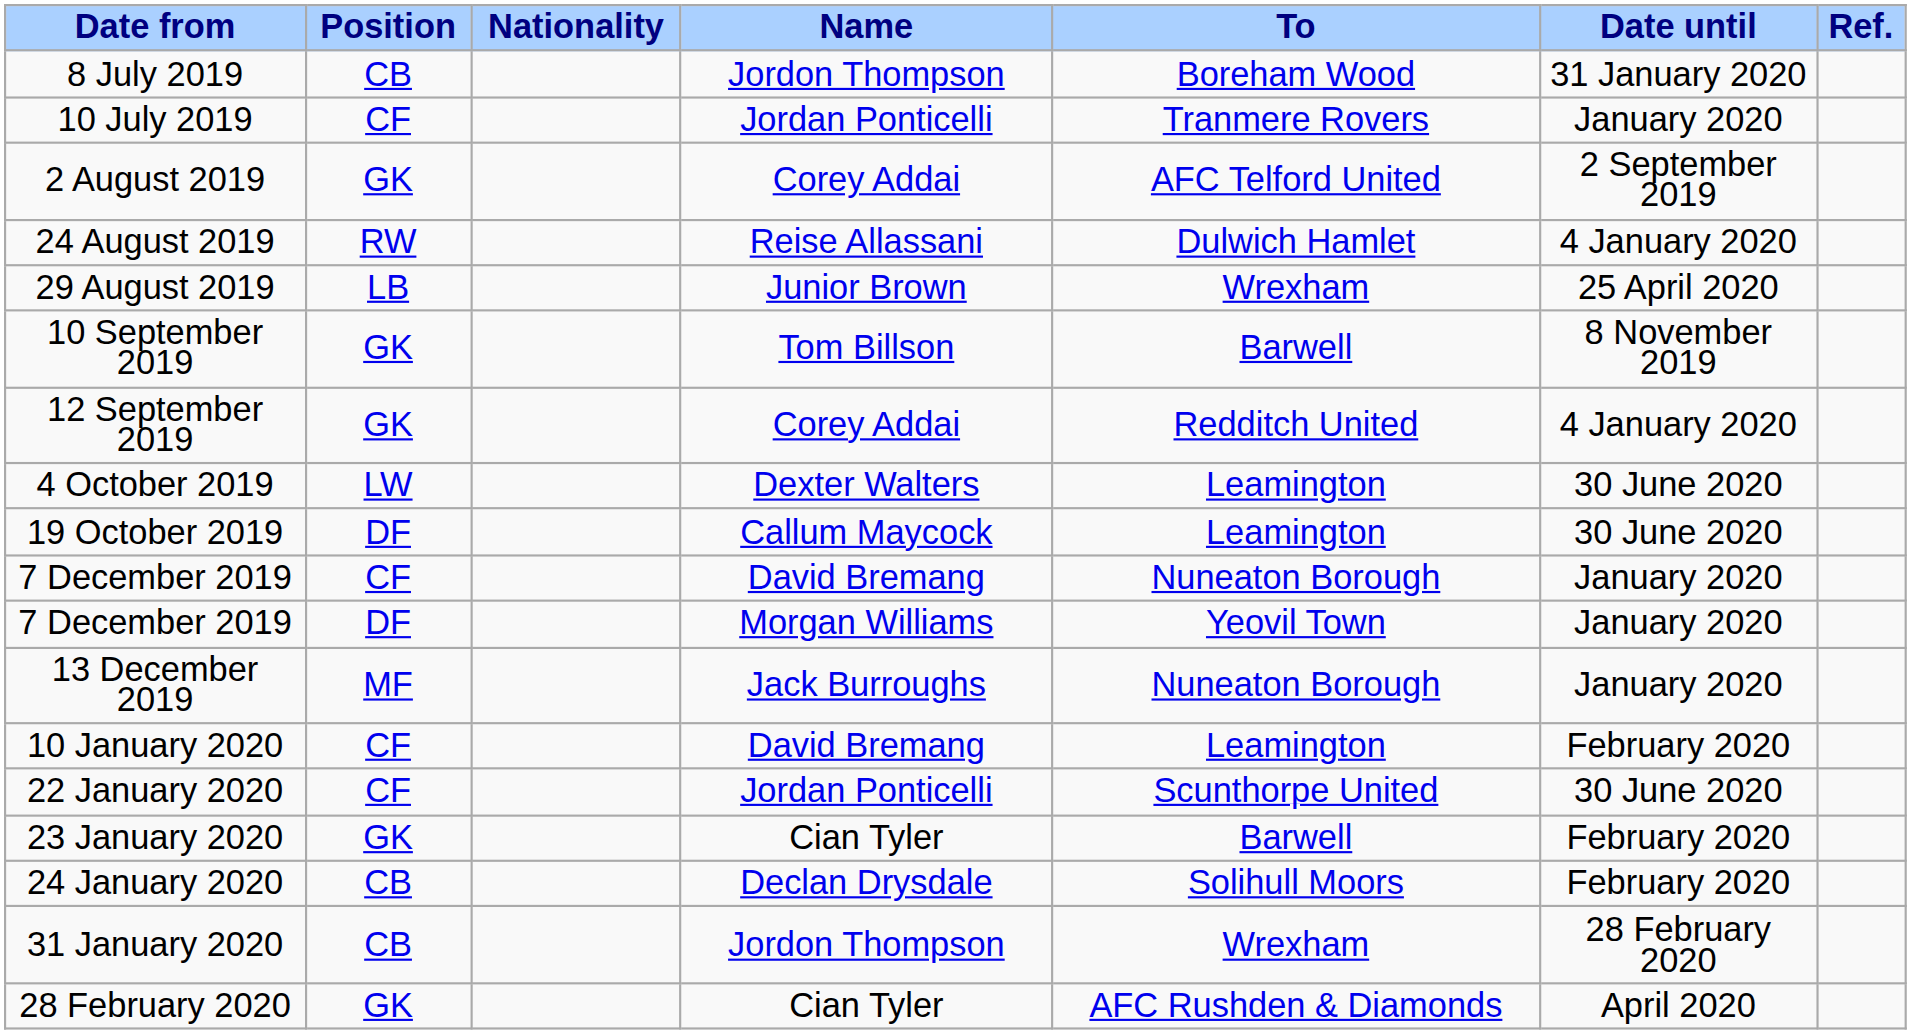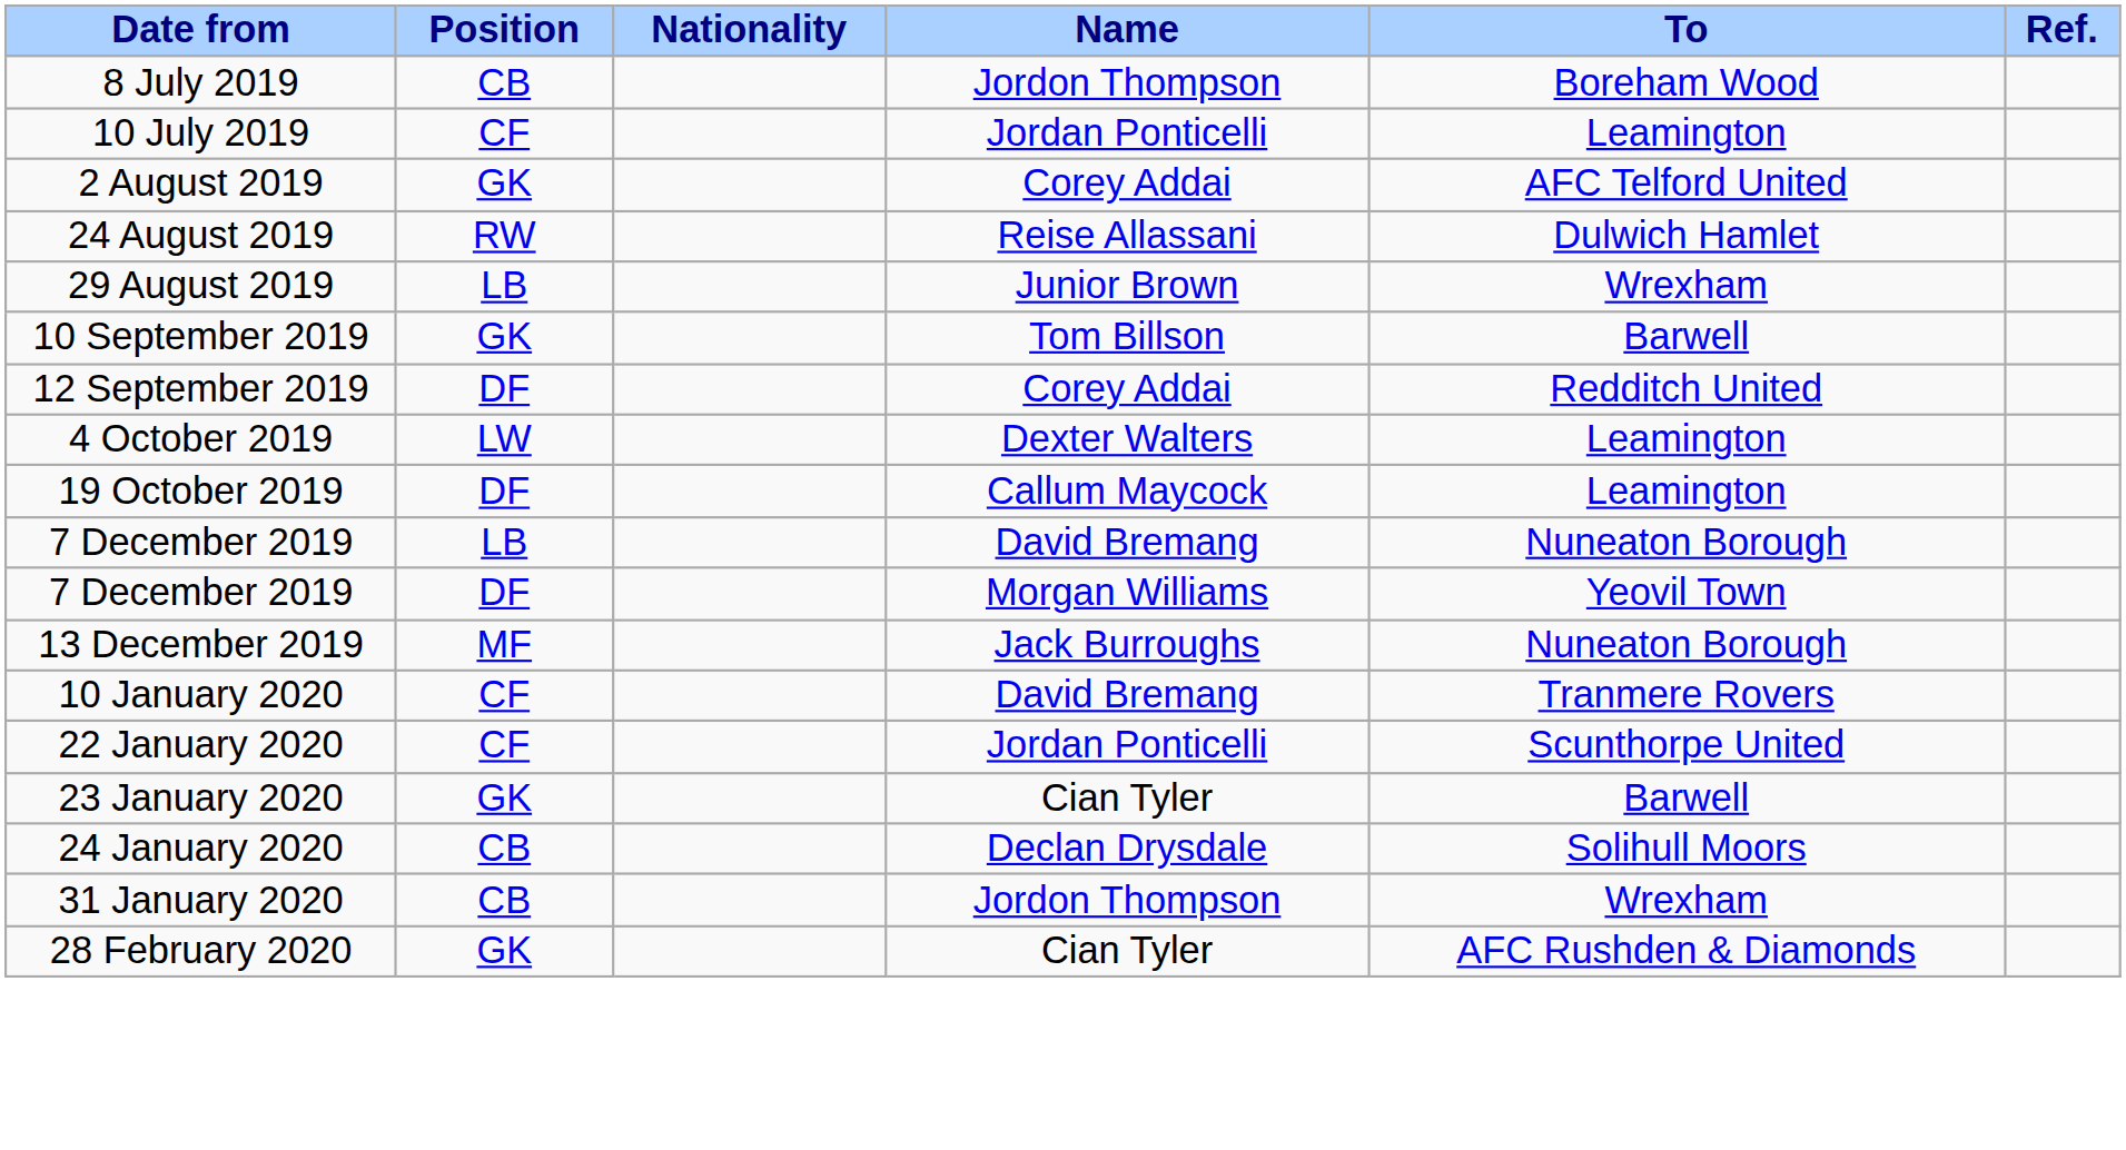 <table class="wikitable sortable alternance" style="font-size:100%; text-align:center; line-height:14px; width:70%; ">
 <tr>
 <th style="background:#AAD0FF; color:#000080; width:120px;">Date from</th>
 <th style="background:#AAD0FF; color:#000080; width:50px;">Position</th>
 <th style="background:#AAD0FF; color:#000080; width:50px;">Nationality</th>
 <th style="background:#AAD0FF; color:#000080; width:150px;">Name</th>
 <th style="background:#AAD0FF; color:#000080; width:200px;">To</th>
-<th style="background:#AAD0FF; color:#000080; width:110px;">Date until</th>
 <th style="background:#AAD0FF; color:#000080; width:25px;">Ref.</th>
 </tr>
 <tr>
 <td>8 July 2019</td>
 <td><a href='#'>CB</a></td>
 <td></td>
 <td><a href='#'>Jordon Thompson</a></td>
 <td> <a href='#'>Boreham Wood</a></td>
-<td>31 January 2020</td>
 <td></td>
 </tr>
 <tr>
 <td>10 July 2019</td>
 <td><a href='#'>CF</a></td>
 <td></td>
 <td><a href='#'>Jordan Ponticelli</a></td>
-<td> <a href='#'>Tranmere Rovers</a></td>
-<td>January 2020</td>
+<td> <a href='#'>Leamington</a></td>
 <td></td>
 </tr>
 <tr>
 <td>2 August 2019</td>
 <td><a href='#'>GK</a></td>
 <td></td>
 <td><a href='#'>Corey Addai</a></td>
 <td> <a href='#'>AFC Telford United</a></td>
-<td>2 September 2019</td>
 <td></td>
 </tr>
 <tr>
 <td>24 August 2019</td>
 <td><a href='#'>RW</a></td>
 <td></td>
 <td><a href='#'>Reise Allassani</a></td>
 <td> <a href='#'>Dulwich Hamlet</a></td>
-<td>4 January 2020</td>
 <td></td>
 </tr>
 <tr>
 <td>29 August 2019</td>
 <td><a href='#'>LB</a></td>
 <td></td>
 <td><a href='#'>Junior Brown</a></td>
 <td> <a href='#'>Wrexham</a></td>
-<td>25 April 2020</td>
 <td></td>
 </tr>
 <tr>
 <td>10 September 2019</td>
 <td><a href='#'>GK</a></td>
 <td></td>
 <td><a href='#'>Tom Billson</a></td>
 <td> <a href='#'>Barwell</a></td>
-<td>8 November 2019</td>
 <td></td>
 </tr>
 <tr>
 <td>12 September 2019</td>
-<td><a href='#'>GK</a></td>
+<td><a href='#'>DF</a></td>
 <td></td>
 <td><a href='#'>Corey Addai</a></td>
 <td> <a href='#'>Redditch United</a></td>
-<td>4 January 2020</td>
 <td></td>
 </tr>
 <tr>
 <td>4 October 2019</td>
 <td><a href='#'>LW</a></td>
 <td></td>
 <td><a href='#'>Dexter Walters</a></td>
 <td> <a href='#'>Leamington</a></td>
-<td>30 June 2020</td>
 <td></td>
 </tr>
 <tr>
 <td>19 October 2019</td>
 <td><a href='#'>DF</a></td>
 <td></td>
 <td><a href='#'>Callum Maycock</a></td>
 <td> <a href='#'>Leamington</a></td>
-<td>30 June 2020</td>
 <td></td>
 </tr>
 <tr>
 <td>7 December 2019</td>
-<td><a href='#'>CF</a></td>
+<td><a href='#'>LB</a></td>
 <td></td>
 <td><a href='#'>David Bremang</a></td>
 <td> <a href='#'>Nuneaton Borough</a></td>
-<td>January 2020</td>
 <td></td>
 </tr>
 <tr>
 <td>7 December 2019</td>
 <td><a href='#'>DF</a></td>
 <td></td>
 <td><a href='#'>Morgan Williams</a></td>
 <td> <a href='#'>Yeovil Town</a></td>
-<td>January 2020</td>
 <td></td>
 </tr>
 <tr>
 <td>13 December 2019</td>
 <td><a href='#'>MF</a></td>
 <td></td>
 <td><a href='#'>Jack Burroughs</a></td>
 <td> <a href='#'>Nuneaton Borough</a></td>
-<td>January 2020</td>
 <td></td>
 </tr>
 <tr>
 <td>10 January 2020</td>
 <td><a href='#'>CF</a></td>
 <td></td>
 <td><a href='#'>David Bremang</a></td>
-<td> <a href='#'>Leamington</a></td>
-<td>February 2020</td>
+<td> <a href='#'>Tranmere Rovers</a></td>
 <td></td>
 </tr>
 <tr>
 <td>22 January 2020</td>
 <td><a href='#'>CF</a></td>
 <td></td>
 <td><a href='#'>Jordan Ponticelli</a></td>
 <td> <a href='#'>Scunthorpe United</a></td>
-<td>30 June 2020</td>
 <td></td>
 </tr>
 <tr>
 <td>23 January 2020</td>
 <td><a href='#'>GK</a></td>
 <td></td>
 <td>Cian Tyler</td>
 <td> <a href='#'>Barwell</a></td>
-<td>February 2020</td>
 <td></td>
 </tr>
 <tr>
 <td>24 January 2020</td>
 <td><a href='#'>CB</a></td>
 <td></td>
 <td><a href='#'>Declan Drysdale</a></td>
 <td> <a href='#'>Solihull Moors</a></td>
-<td>February 2020</td>
 <td></td>
 </tr>
 <tr>
 <td>31 January 2020</td>
 <td><a href='#'>CB</a></td>
 <td></td>
 <td><a href='#'>Jordon Thompson</a></td>
 <td> <a href='#'>Wrexham</a></td>
-<td>28 February 2020</td>
 <td></td>
 </tr>
 <tr>
 <td>28 February 2020</td>
 <td><a href='#'>GK</a></td>
 <td></td>
 <td>Cian Tyler</td>
 <td> <a href='#'>AFC Rushden & Diamonds</a></td>
-<td>April 2020</td>
 <td></td>
 </tr>
 </table>
